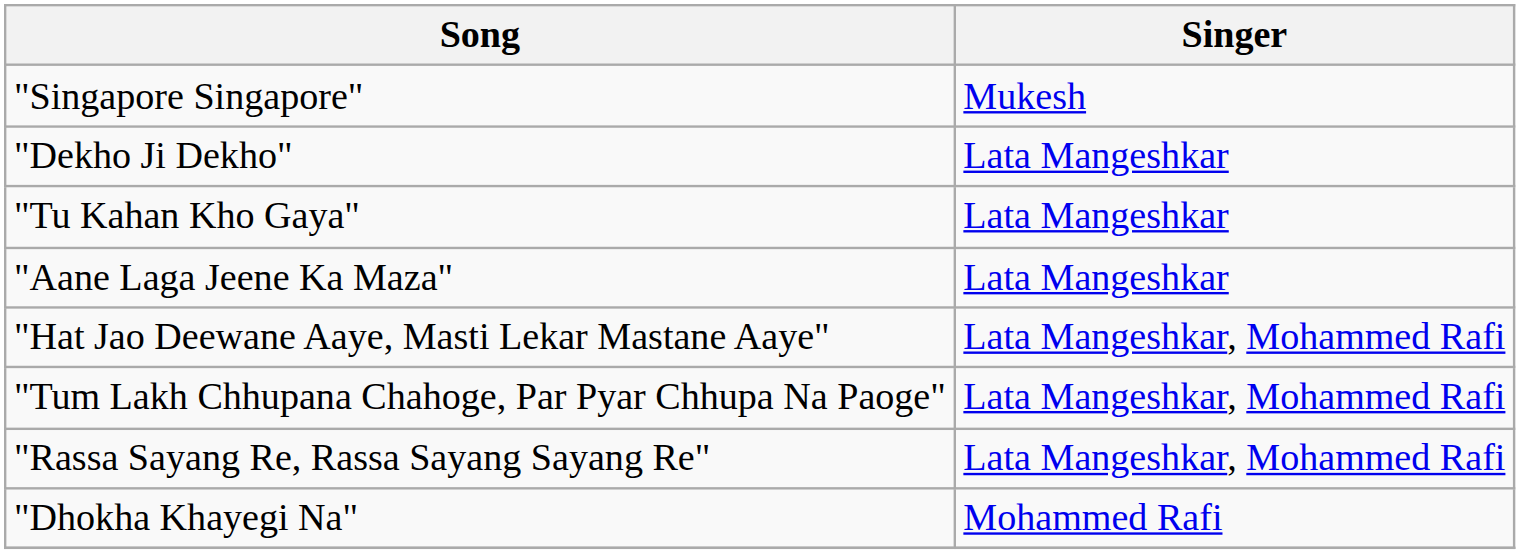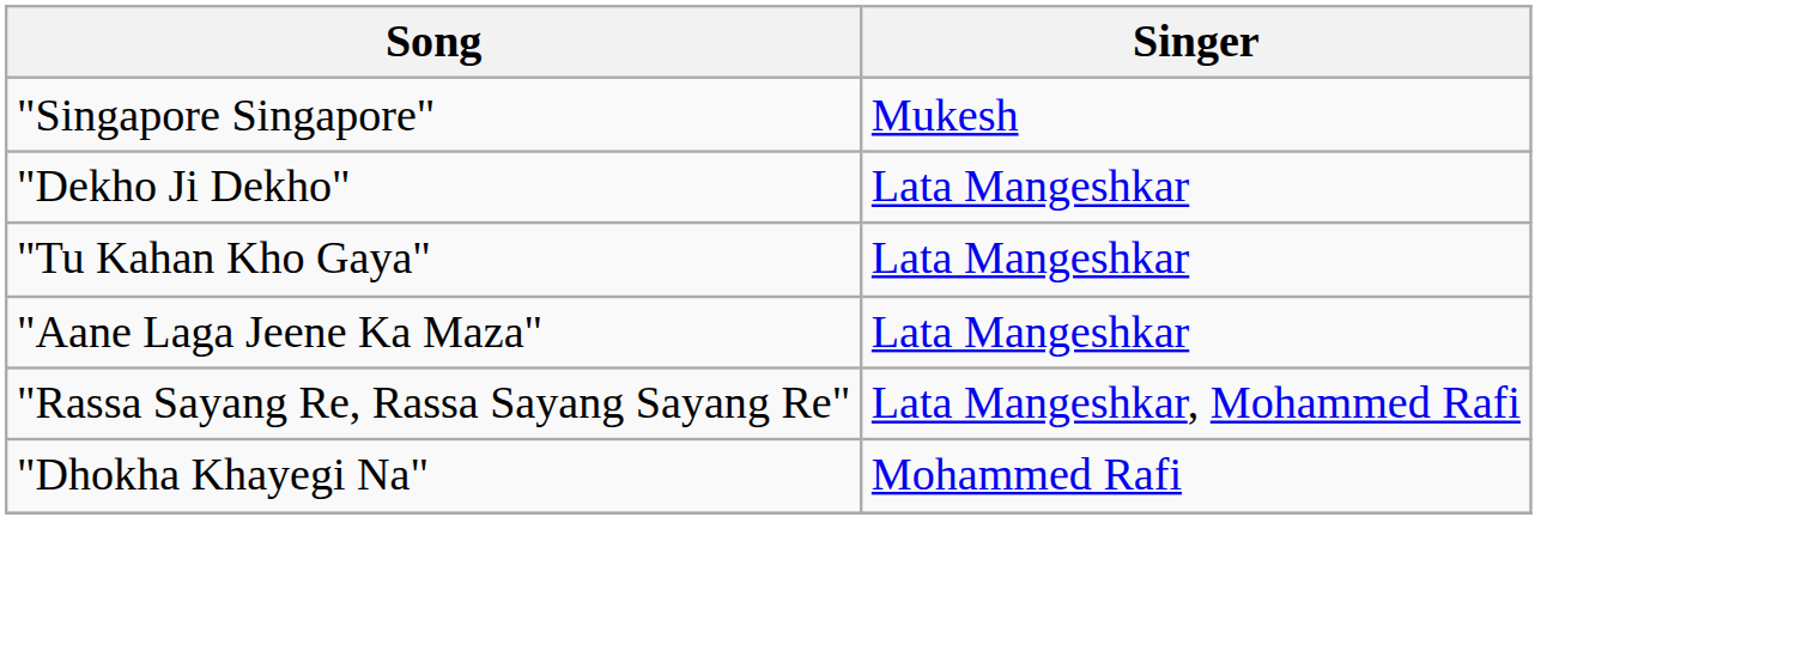 <table class="wikitable">
 <tr>
 <th>Song</th>
 <th>Singer</th>
 </tr>
 <tr>
 <td>"Singapore Singapore"</td>
 <td><a href='#'>Mukesh</a></td>
 </tr>
 <tr>
 <td>"Dekho Ji Dekho"</td>
 <td><a href='#'>Lata Mangeshkar</a></td>
 </tr>
 <tr>
 <td>"Tu Kahan Kho Gaya"</td>
 <td><a href='#'>Lata Mangeshkar</a></td>
 </tr>
 <tr>
 <td>"Aane Laga Jeene Ka Maza"</td>
 <td><a href='#'>Lata Mangeshkar</a></td>
 </tr>
 <tr>
-<td>"Hat Jao Deewane Aaye, Masti Lekar Mastane Aaye"</td>
-<td><a href='#'>Lata Mangeshkar</a>, <a href='#'>Mohammed Rafi</a></td>
-</tr>
-<tr>
-<td>"Tum Lakh Chhupana Chahoge, Par Pyar Chhupa Na Paoge"</td>
-<td><a href='#'>Lata Mangeshkar</a>, <a href='#'>Mohammed Rafi</a></td>
-</tr>
-<tr>
 <td>"Rassa Sayang Re, Rassa Sayang Sayang Re"</td>
 <td><a href='#'>Lata Mangeshkar</a>, <a href='#'>Mohammed Rafi</a></td>
 </tr>
 <tr>
 <td>"Dhokha Khayegi Na"</td>
 <td><a href='#'>Mohammed Rafi</a></td>
 </tr>
 <tr>
 </tr>
 </table>
